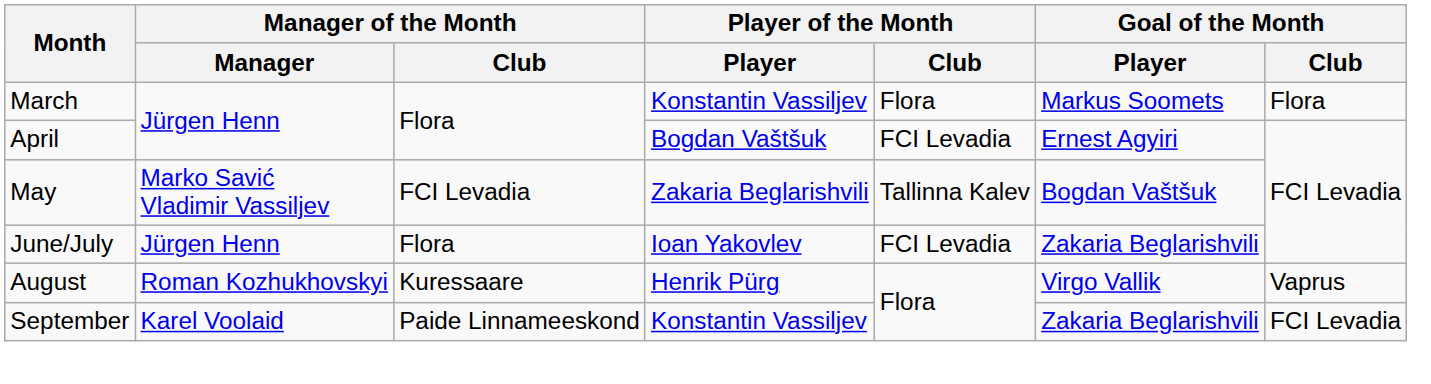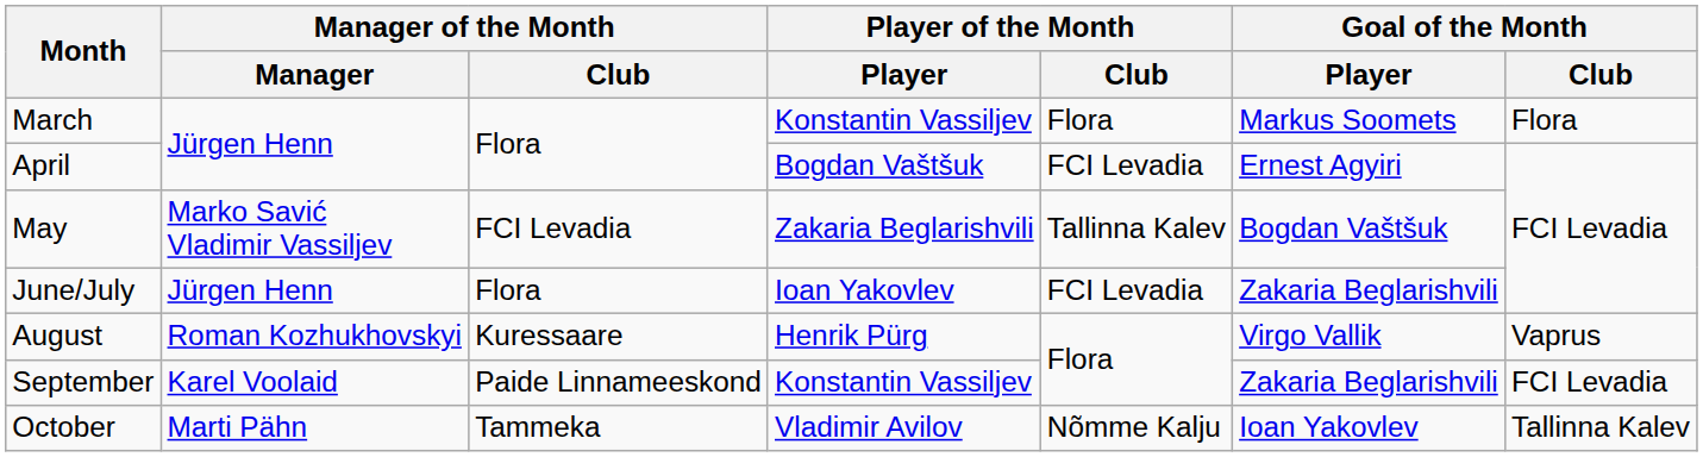 <table class="wikitable">
 <tr>
 <th rowspan=2>Month</th>
 <th colspan=2>Manager of the Month</th>
 <th colspan=2>Player of the Month</th>
 <th colspan=2>Goal of the Month</th>
 </tr>
 <tr>
 <th>Manager</th>
 <th>Club</th>
 <th>Player</th>
 <th>Club</th>
 <th>Player</th>
 <th>Club</th>
 </tr>
 <tr>
 <td>March</td>
 <td rowspan=2> <a href='#'>Jürgen Henn</a></td>
 <td rowspan=2>Flora</td>
 <td> <a href='#'>Konstantin Vassiljev</a></td>
 <td>Flora</td>
 <td> <a href='#'>Markus Soomets</a></td>
 <td>Flora</td>
 </tr>
 <tr>
 <td>April</td>
 <td> <a href='#'>Bogdan Vaštšuk</a></td>
 <td>FCI Levadia</td>
 <td> <a href='#'>Ernest Agyiri</a></td>
 <td rowspan=3>FCI Levadia</td>
 </tr>
 <tr>
 <td>May</td>
 <td> <a href='#'>Marko Savić</a><br> <a href='#'>Vladimir Vassiljev</a></td>
 <td>FCI Levadia</td>
 <td> <a href='#'>Zakaria Beglarishvili</a></td>
 <td>Tallinna Kalev</td>
 <td> <a href='#'>Bogdan Vaštšuk</a></td>
 </tr>
 <tr>
 <td>June/July</td>
 <td> <a href='#'>Jürgen Henn</a></td>
 <td>Flora</td>
 <td> <a href='#'>Ioan Yakovlev</a></td>
 <td>FCI Levadia</td>
 <td> <a href='#'>Zakaria Beglarishvili</a></td>
 </tr>
 <tr>
 <td>August</td>
 <td> <a href='#'>Roman Kozhukhovskyi</a></td>
 <td>Kuressaare</td>
 <td> <a href='#'>Henrik Pürg</a></td>
 <td rowspan=2>Flora</td>
 <td> <a href='#'>Virgo Vallik</a></td>
 <td>Vaprus</td>
 </tr>
 <tr>
 <td>September</td>
 <td> <a href='#'>Karel Voolaid</a></td>
 <td>Paide Linnameeskond</td>
 <td> <a href='#'>Konstantin Vassiljev</a></td>
 <td> <a href='#'>Zakaria Beglarishvili</a></td>
 <td>FCI Levadia</td>
 </tr>
+<tr>
+<td>October</td>
+<td> <a href='#'>Marti Pähn</a></td>
+<td>Tammeka</td>
+<td> <a href='#'>Vladimir Avilov</a></td>
+<td>Nõmme Kalju</td>
+<td> <a href='#'>Ioan Yakovlev</a></td>
+<td>Tallinna Kalev</td>
+</tr>
 </table>
